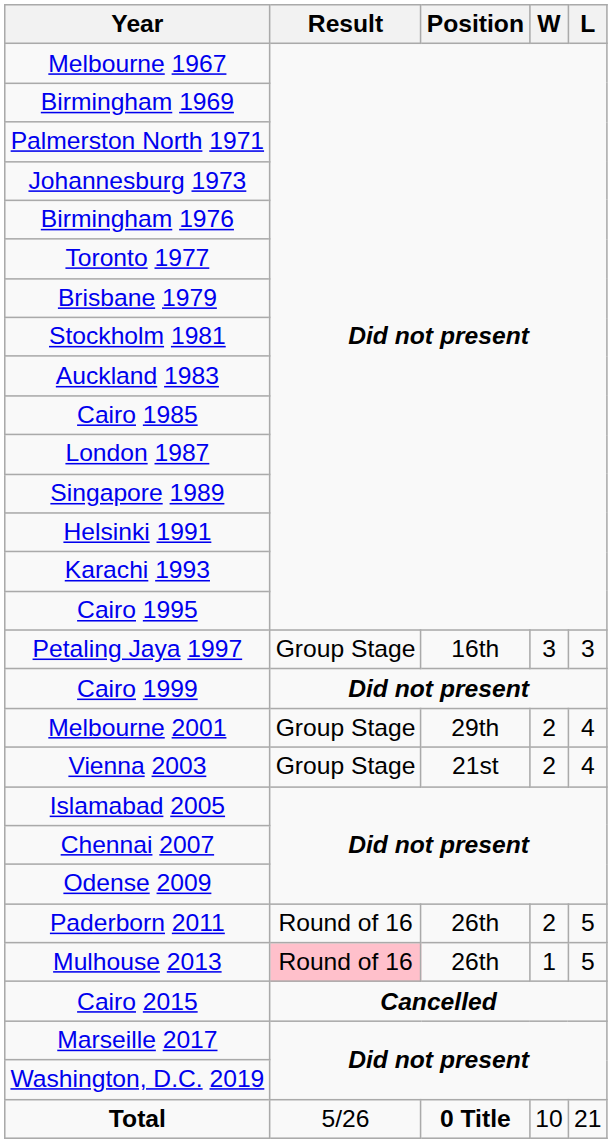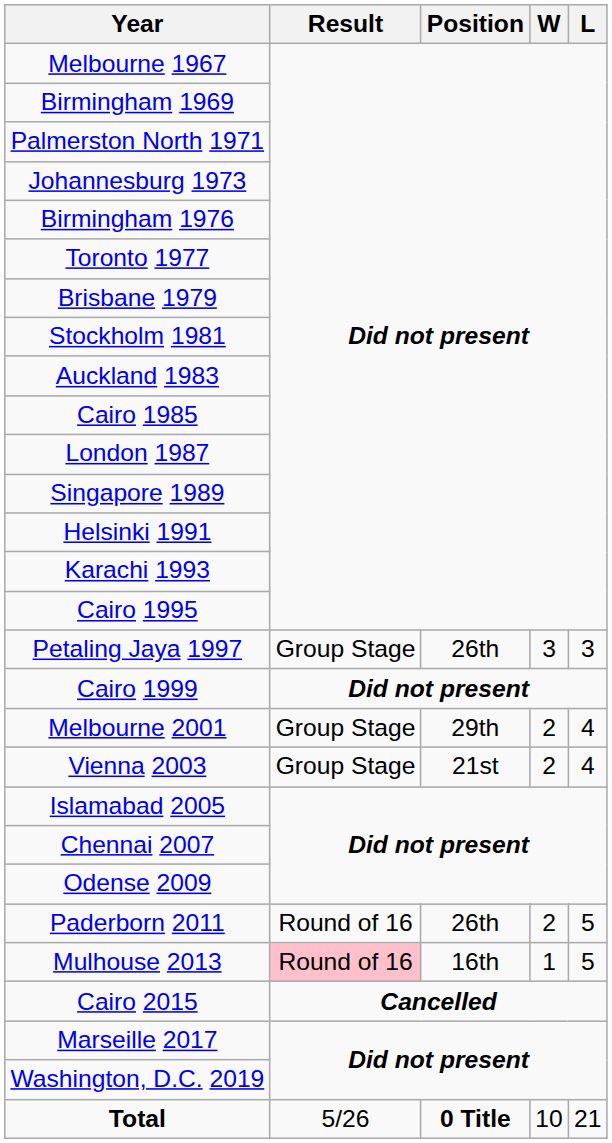 <table class="wikitable" style="text-align: center;">
 <tr>
 <th>Year</th>
 <th>Result</th>
 <th>Position</th>
 <th>W</th>
 <th>L</th>
 </tr>
 <tr>
 <td> <a href='#'>Melbourne</a> <a href='#'>1967</a></td>
 <td rowspan="15" colspan="4" align="center"><strong><em>Did not present</em></strong></td>
 </tr>
 <tr>
 <td> <a href='#'>Birmingham</a> <a href='#'>1969</a></td>
 </tr>
 <tr>
 <td> <a href='#'>Palmerston North</a> <a href='#'>1971</a></td>
 </tr>
 <tr>
 <td> <a href='#'>Johannesburg</a> <a href='#'>1973</a></td>
 </tr>
 <tr>
 <td> <a href='#'>Birmingham</a> <a href='#'>1976</a></td>
 </tr>
 <tr>
 <td> <a href='#'>Toronto</a> <a href='#'>1977</a></td>
 </tr>
 <tr>
 <td> <a href='#'>Brisbane</a> <a href='#'>1979</a></td>
 </tr>
 <tr>
 <td> <a href='#'>Stockholm</a> <a href='#'>1981</a></td>
 </tr>
 <tr>
 <td> <a href='#'>Auckland</a> <a href='#'>1983</a></td>
 </tr>
 <tr>
 <td> <a href='#'>Cairo</a> <a href='#'>1985</a></td>
 </tr>
 <tr>
 <td> <a href='#'>London</a> <a href='#'>1987</a></td>
 </tr>
 <tr>
 <td> <a href='#'>Singapore</a> <a href='#'>1989</a></td>
 </tr>
 <tr>
 <td> <a href='#'>Helsinki</a> <a href='#'>1991</a></td>
 </tr>
 <tr>
 <td> <a href='#'>Karachi</a> <a href='#'>1993</a></td>
 </tr>
 <tr>
 <td> <a href='#'>Cairo</a> <a href='#'>1995</a></td>
 </tr>
 <tr>
 <td> <a href='#'>Petaling Jaya</a> <a href='#'>1997</a></td>
 <td>Group Stage</td>
-<td>16th</td>
+<td>26th</td>
 <td>3</td>
 <td>3</td>
 </tr>
 <tr>
 <td> <a href='#'>Cairo</a> <a href='#'>1999</a></td>
 <td rowspan="1" colspan="4" align="center"><strong><em>Did not present</em></strong></td>
 </tr>
 <tr>
 <td> <a href='#'>Melbourne</a> <a href='#'>2001</a></td>
 <td>Group Stage</td>
 <td>29th</td>
 <td>2</td>
 <td>4</td>
 </tr>
 <tr>
 <td> <a href='#'>Vienna</a> <a href='#'>2003</a></td>
 <td>Group Stage</td>
 <td>21st</td>
 <td>2</td>
 <td>4</td>
 </tr>
 <tr>
 <td> <a href='#'>Islamabad</a> <a href='#'>2005</a></td>
 <td rowspan="3" colspan="4" align="center"><strong><em>Did not present</em></strong></td>
 </tr>
 <tr>
 <td> <a href='#'>Chennai</a> <a href='#'>2007</a></td>
 </tr>
 <tr>
 <td> <a href='#'>Odense</a> <a href='#'>2009</a></td>
 </tr>
 <tr>
 <td> <a href='#'>Paderborn</a> <a href='#'>2011</a></td>
 <td>Round of 16</td>
 <td>26th</td>
 <td>2</td>
 <td>5</td>
 </tr>
 <tr>
 <td> <a href='#'>Mulhouse</a> <a href='#'>2013</a></td>
 <td style="background: pink;">Round of 16</td>
-<td>26th</td>
+<td>16th</td>
 <td>1</td>
 <td>5</td>
 </tr>
 <tr>
 <td> <a href='#'>Cairo</a> <a href='#'>2015</a></td>
 <td rowspan="1" colspan="4" align="center"><strong><em>Cancelled</em></strong></td>
 </tr>
 <tr>
 <td> <a href='#'>Marseille</a> <a href='#'>2017</a></td>
 <td rowspan="2" colspan="4" align="center"><strong><em>Did not present</em></strong></td>
 </tr>
 <tr>
 <td> <a href='#'>Washington, D.C.</a> <a href='#'>2019</a></td>
 </tr>
 <tr>
 <td><strong>Total</strong></td>
 <td>5/26</td>
 <td><strong>0 Title</strong></td>
 <td>10</td>
 <td>21</td>
 </tr>
 </table>
